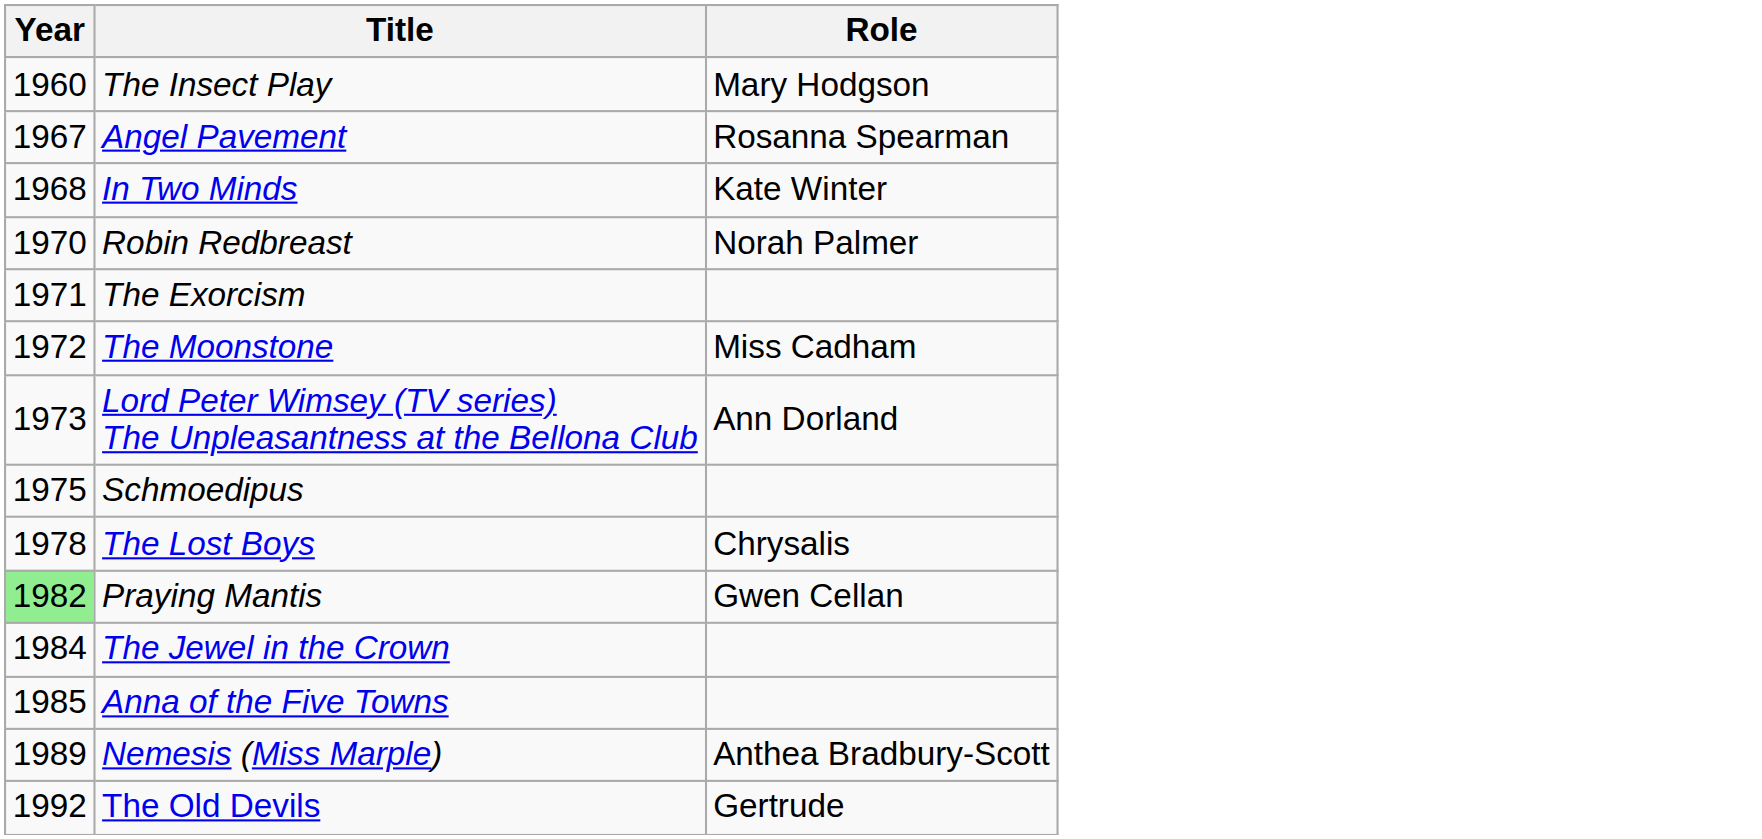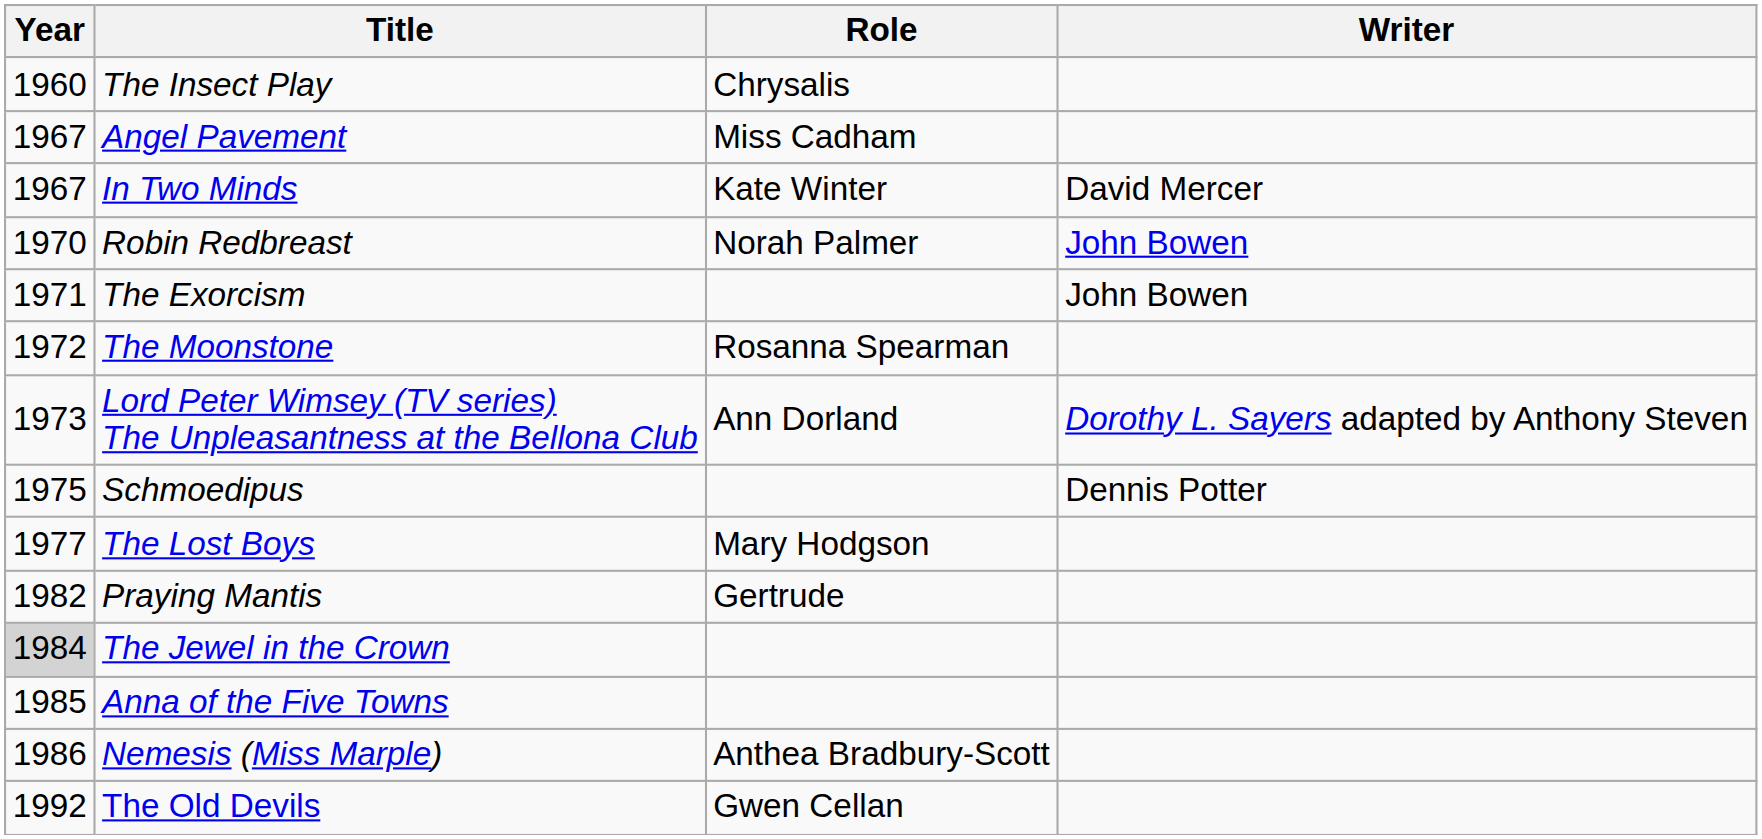 <table class="wikitable">
 <tr>
 <th>Year</th>
 <th>Title</th>
 <th>Role</th>
+<th>Writer</th>
 </tr>
 <tr>
 <td>1960</td>
 <td><em>The Insect Play</em></td>
-<td>Mary Hodgson</td>
+<td>Chrysalis</td>
+<td></td>
 </tr>
 <tr>
 <td>1967</td>
 <td><em><a href='#'>Angel Pavement</a></em></td>
-<td>Rosanna Spearman</td>
+<td>Miss Cadham</td>
+<td></td>
 </tr>
 <tr>
-<td>1968</td>
+<td>1967</td>
 <td><em><a href='#'>In Two Minds</a></em></td>
 <td>Kate Winter</td>
+<td>David Mercer</td>
 </tr>
 <tr>
 <td>1970</td>
 <td><em>Robin Redbreast</em></td>
 <td>Norah Palmer</td>
+<td><a href='#'>John Bowen</a></td>
 </tr>
 <tr>
 <td>1971</td>
 <td><em>The Exorcism</em></td>
 <td></td>
+<td>John Bowen</td>
 </tr>
 <tr>
 <td>1972</td>
 <td><em><a href='#'>The Moonstone</a></em></td>
-<td>Miss Cadham</td>
+<td>Rosanna Spearman</td>
+<td></td>
 </tr>
 <tr>
 <td>1973</td>
 <td><em><a href='#'>Lord Peter Wimsey (TV series)</a></em><br> <em><a href='#'>The Unpleasantness at the Bellona Club</a></em></td>
 <td>Ann Dorland</td>
+<td><em><a href='#'>Dorothy L. Sayers</a></em> adapted by Anthony Steven</td>
 </tr>
 <tr>
 <td>1975</td>
 <td><em>Schmoedipus</em></td>
 <td></td>
+<td>Dennis Potter</td>
 </tr>
 <tr>
-<td>1978</td>
+<td>1977</td>
 <td><em><a href='#'>The Lost Boys</a></em></td>
-<td>Chrysalis</td>
+<td>Mary Hodgson</td>
+<td></td>
 </tr>
 <tr>
-<td style="background: lightgreen;">1982</td>
+<td>1982</td>
 <td><em>Praying Mantis</em></td>
-<td>Gwen Cellan</td>
+<td>Gertrude</td>
+<td></td>
 </tr>
 <tr>
-<td>1984</td>
+<td style="background: lightgrey;">1984</td>
 <td><em><a href='#'>The Jewel in the Crown</a></em></td>
+<td></td>
 <td></td>
 </tr>
 <tr>
 <td>1985</td>
 <td><em><a href='#'>Anna of the Five Towns</a></em></td>
 <td></td>
+<td></td>
 </tr>
 <tr>
-<td>1989</td>
+<td>1986</td>
 <td><em><a href='#'>Nemesis</a> (<a href='#'>Miss Marple</a>)</em></td>
 <td>Anthea Bradbury-Scott</td>
+<td></td>
 </tr>
 <tr>
 <td>1992</td>
 <td><a href='#'>The Old Devils</a></td>
-<td>Gertrude</td>
+<td>Gwen Cellan</td>
+<td></td>
 </tr>
 </table>
